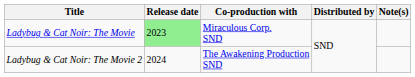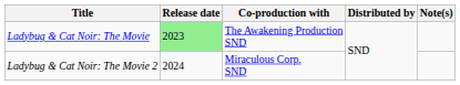 <table class="wikitable">
 <tr>
 <th>Title</th>
 <th>Release date</th>
 <th>Co-production with</th>
 <th>Distributed by</th>
 <th>Note(s)</th>
 </tr>
 <tr>
 <td><em><a href='#'>Ladybug & Cat Noir: The Movie</a></em></td>
 <td style="background: lightgreen;">2023</td>
-<td><a href='#'>Miraculous Corp.</a><br><a href='#'>SND</a></td>
+<td><a href='#'>The Awakening Production</a><br><a href='#'>SND</a></td>
 <td rowspan="2">SND</td>
 <td></td>
 </tr>
 <tr>
 <td><em>Ladybug & Cat Noir: The Movie 2</em></td>
 <td>2024</td>
-<td><a href='#'>The Awakening Production</a><br><a href='#'>SND</a></td>
+<td><a href='#'>Miraculous Corp.</a><br><a href='#'>SND</a></td>
 <td></td>
 </tr>
 </table>
